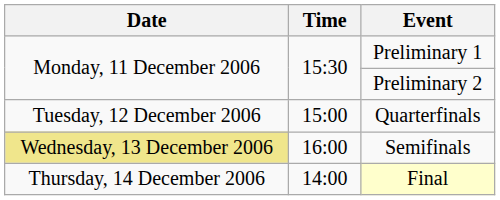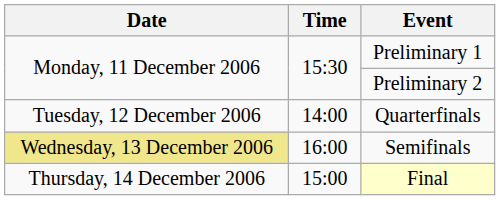 <table class = "wikitable" style="text-align:center;">
 <tr>
 <th width=220>Date</th>
 <th width=50>Time</th>
 <th width=100>Event</th>
 </tr>
 <tr>
 <td rowspan=2>Monday, 11 December 2006</td>
 <td rowspan=2>15:30</td>
 <td>Preliminary 1</td>
 </tr>
 <tr>
 <td>Preliminary 2</td>
 </tr>
 <tr>
 <td>Tuesday, 12 December 2006</td>
-<td>15:00</td>
+<td>14:00</td>
 <td>Quarterfinals</td>
 </tr>
 <tr>
 <td style="background: khaki;">Wednesday, 13 December 2006</td>
 <td>16:00</td>
 <td>Semifinals</td>
 </tr>
 <tr>
 <td>Thursday, 14 December 2006</td>
-<td>14:00</td>
+<td>15:00</td>
 <td bgcolor=ffffcc>Final</td>
 </tr>
 </table>
